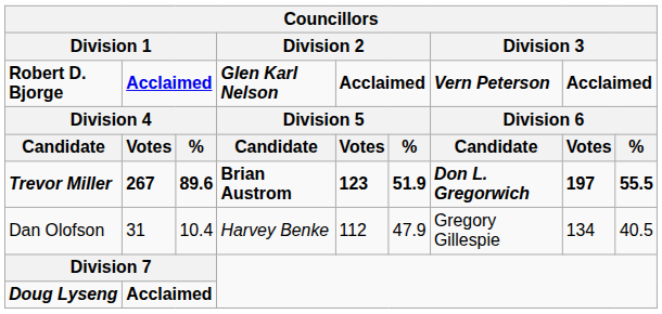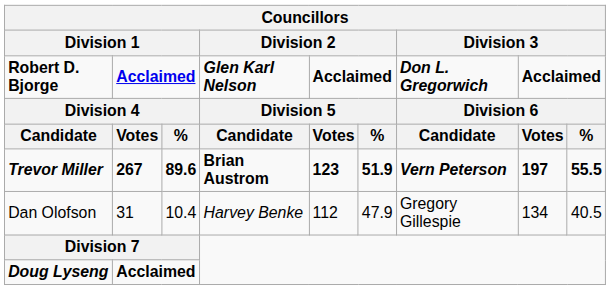 <table class="wikitable collapsible collapsed" align="right">
 <tr>
 <th colspan=9>Councillors</th>
 </tr>
 <tr>
 <th colspan=3>Division 1</th>
 <th colspan=3>Division 2</th>
 <th colspan=3>Division 3</th>
 </tr>
 <tr>
 <td><strong>Robert D. Bjorge</strong></td>
 <td colspan=2><strong><a href='#'>Acclaimed</a></strong></td>
 <td><strong><em>Glen Karl Nelson</em></strong></td>
 <td colspan=2><strong>Acclaimed</strong></td>
-<td><strong><em>Vern Peterson</em></strong></td>
+<td><strong><em>Don L. Gregorwich</em></strong></td>
 <td colspan=2><strong>Acclaimed</strong></td>
 </tr>
 <tr>
 <th colspan=3>Division 4</th>
 <th colspan=3>Division 5</th>
 <th colspan=3>Division 6</th>
 </tr>
 <tr>
 <th>Candidate</th>
 <th>Votes</th>
 <th>%</th>
 <th>Candidate</th>
 <th>Votes</th>
 <th>%</th>
 <th>Candidate</th>
 <th>Votes</th>
 <th>%</th>
 </tr>
 <tr>
 <td><strong><em>Trevor Miller</em></strong></td>
 <td><strong>267</strong></td>
 <td><strong>89.6</strong></td>
 <td><strong>Brian Austrom</strong></td>
 <td><strong>123</strong></td>
 <td><strong>51.9</strong></td>
-<td><strong><em>Don L. Gregorwich</em></strong></td>
+<td><strong><em>Vern Peterson</em></strong></td>
 <td><strong>197</strong></td>
 <td><strong>55.5</strong></td>
 </tr>
 <tr>
 <td>Dan Olofson</td>
 <td>31</td>
 <td>10.4</td>
 <td><em>Harvey Benke</em></td>
 <td>112</td>
 <td>47.9</td>
 <td>Gregory Gillespie</td>
 <td>134</td>
 <td>40.5</td>
 </tr>
 <tr>
 <th colspan=3>Division 7</th>
 </tr>
 <tr>
 <td><strong><em>Doug Lyseng</em></strong></td>
 <td colspan=2><strong>Acclaimed</strong></td>
 </tr>
 </table>
